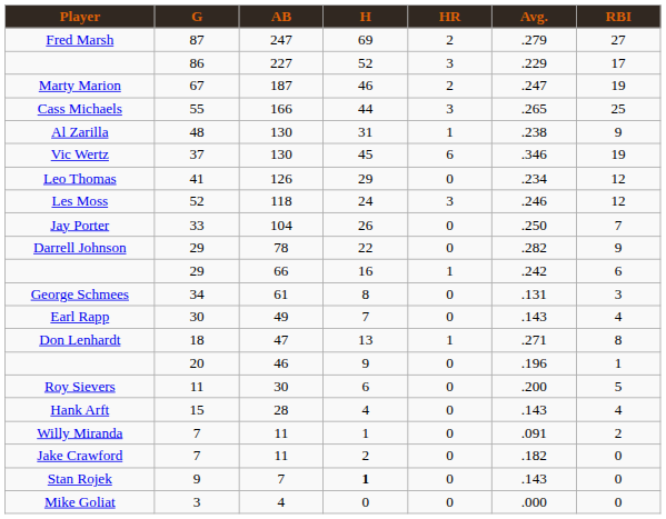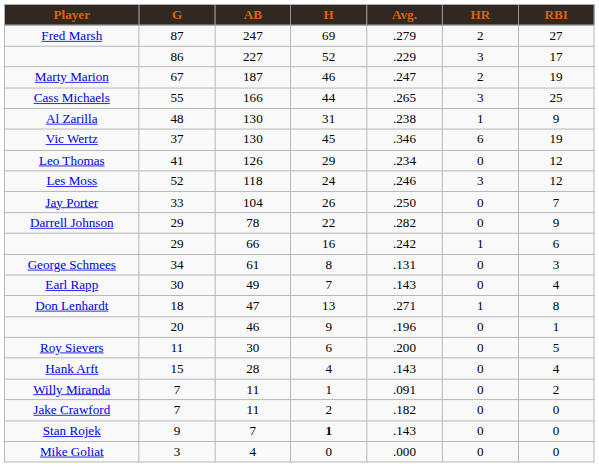 <table class="wikitable sortable">
 <tr>
 <th style="background:#312821;color:#de6108;" width="16%">Player</th>
 <th style="background:#312821;color:#de6108;" width="9%">G</th>
 <th style="background:#312821;color:#de6108;" width="9%">AB</th>
 <th style="background:#312821;color:#de6108;" width="9%">H</th>
+<th style="background:#312821;color:#de6108;" width="9%">Avg.</th>
 <th style="background:#312821;color:#de6108;" width="9%">HR</th>
-<th style="background:#312821;color:#de6108;" width="9%">Avg.</th>
 <th style="background:#312821;color:#de6108;" width="9%">RBI</th>
 </tr>
 <tr align="center">
 <td><a href='#'>Fred Marsh</a></td>
 <td>87</td>
 <td>247</td>
 <td>69</td>
+<td>.279</td>
 <td>2</td>
-<td>.279</td>
 <td>27</td>
 </tr>
 <tr align=center>
 <td></td>
 <td>86</td>
 <td>227</td>
 <td>52</td>
+<td>.229</td>
 <td>3</td>
-<td>.229</td>
 <td>17</td>
 </tr>
 <tr align="center">
 <td><a href='#'>Marty Marion</a></td>
 <td>67</td>
 <td>187</td>
 <td>46</td>
+<td>.247</td>
 <td>2</td>
-<td>.247</td>
 <td>19</td>
 </tr>
 <tr align=center>
 <td><a href='#'>Cass Michaels</a></td>
 <td>55</td>
 <td>166</td>
 <td>44</td>
+<td>.265</td>
 <td>3</td>
-<td>.265</td>
 <td>25</td>
 </tr>
 <tr align=center>
 <td><a href='#'>Al Zarilla</a></td>
 <td>48</td>
 <td>130</td>
 <td>31</td>
+<td>.238</td>
 <td>1</td>
-<td>.238</td>
 <td>9</td>
 </tr>
 <tr align=center>
 <td><a href='#'>Vic Wertz</a></td>
 <td>37</td>
 <td>130</td>
 <td>45</td>
+<td>.346</td>
 <td>6</td>
-<td>.346</td>
 <td>19</td>
 </tr>
 <tr align=center>
 <td><a href='#'>Leo Thomas</a></td>
 <td>41</td>
 <td>126</td>
 <td>29</td>
+<td>.234</td>
 <td>0</td>
-<td>.234</td>
 <td>12</td>
 </tr>
 <tr align=center>
 <td><a href='#'>Les Moss</a></td>
 <td>52</td>
 <td>118</td>
 <td>24</td>
+<td>.246</td>
 <td>3</td>
-<td>.246</td>
 <td>12</td>
 </tr>
 <tr align=center>
 <td><a href='#'>Jay Porter</a></td>
 <td>33</td>
 <td>104</td>
 <td>26</td>
+<td>.250</td>
 <td>0</td>
-<td>.250</td>
 <td>7</td>
 </tr>
 <tr align=center>
 <td><a href='#'>Darrell Johnson</a></td>
 <td>29</td>
 <td>78</td>
 <td>22</td>
+<td>.282</td>
 <td>0</td>
-<td>.282</td>
 <td>9</td>
 </tr>
 <tr align=center>
 <td></td>
 <td>29</td>
 <td>66</td>
 <td>16</td>
+<td>.242</td>
 <td>1</td>
-<td>.242</td>
 <td>6</td>
 </tr>
 <tr align="center">
 <td><a href='#'>George Schmees</a></td>
 <td>34</td>
 <td>61</td>
 <td>8</td>
+<td>.131</td>
 <td>0</td>
-<td>.131</td>
 <td>3</td>
 </tr>
 <tr align=center>
 <td><a href='#'>Earl Rapp</a></td>
 <td>30</td>
 <td>49</td>
 <td>7</td>
+<td>.143</td>
 <td>0</td>
-<td>.143</td>
 <td>4</td>
 </tr>
 <tr align=center>
 <td><a href='#'>Don Lenhardt</a></td>
 <td>18</td>
 <td>47</td>
 <td>13</td>
+<td>.271</td>
 <td>1</td>
-<td>.271</td>
 <td>8</td>
 </tr>
 <tr align=center>
 <td></td>
 <td>20</td>
 <td>46</td>
 <td>9</td>
+<td>.196</td>
 <td>0</td>
-<td>.196</td>
 <td>1</td>
 </tr>
 <tr align="center">
 <td><a href='#'>Roy Sievers</a></td>
 <td>11</td>
 <td>30</td>
 <td>6</td>
+<td>.200</td>
 <td>0</td>
-<td>.200</td>
 <td>5</td>
 </tr>
 <tr align=center>
 <td><a href='#'>Hank Arft</a></td>
 <td>15</td>
 <td>28</td>
 <td>4</td>
+<td>.143</td>
 <td>0</td>
-<td>.143</td>
 <td>4</td>
 </tr>
 <tr align=center>
 <td><a href='#'>Willy Miranda</a></td>
 <td>7</td>
 <td>11</td>
 <td>1</td>
+<td>.091</td>
 <td>0</td>
-<td>.091</td>
 <td>2</td>
 </tr>
 <tr align=center>
 <td><a href='#'>Jake Crawford</a></td>
 <td>7</td>
 <td>11</td>
 <td>2</td>
+<td>.182</td>
 <td>0</td>
-<td>.182</td>
 <td>0</td>
 </tr>
 <tr align=center>
 <td><a href='#'>Stan Rojek</a></td>
 <td>9</td>
 <td>7</td>
 <td><strong>1</strong></td>
+<td>.143</td>
 <td>0</td>
-<td>.143</td>
 <td>0</td>
 </tr>
 <tr align=center>
 <td><a href='#'>Mike Goliat</a></td>
 <td>3</td>
 <td>4</td>
 <td>0</td>
+<td>.000</td>
 <td>0</td>
-<td>.000</td>
 <td>0</td>
 </tr>
 </table>
